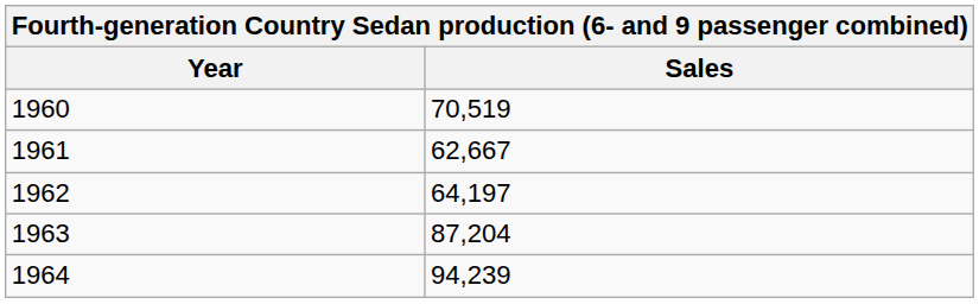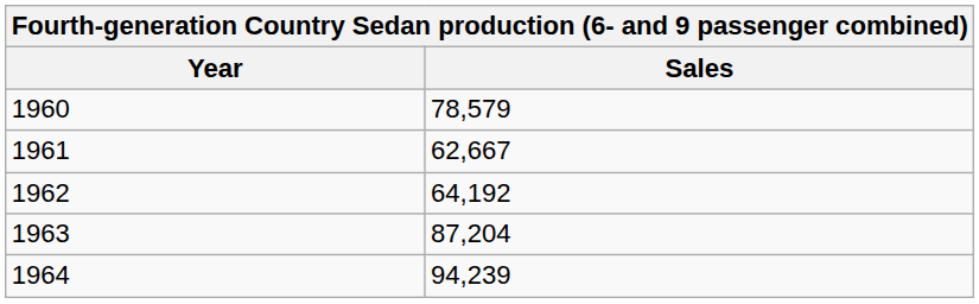 <table class="wikitable">
 <tr>
 <th colspan="2">Fourth-generation Country Sedan production  (6- and 9 passenger combined)</th>
 </tr>
 <tr>
 <th>Year</th>
 <th>Sales</th>
 </tr>
 <tr>
 <td>1960</td>
-<td>70,519</td>
+<td>78,579</td>
 </tr>
 <tr>
 <td>1961</td>
 <td>62,667</td>
 </tr>
 <tr>
 <td>1962</td>
-<td>64,197</td>
+<td>64,192</td>
 </tr>
 <tr>
 <td>1963</td>
 <td>87,204</td>
 </tr>
 <tr>
 <td>1964</td>
 <td>94,239</td>
 </tr>
 </table>
